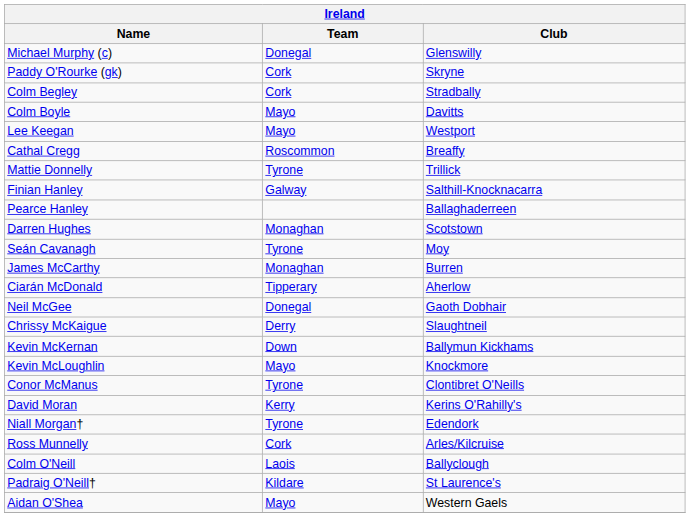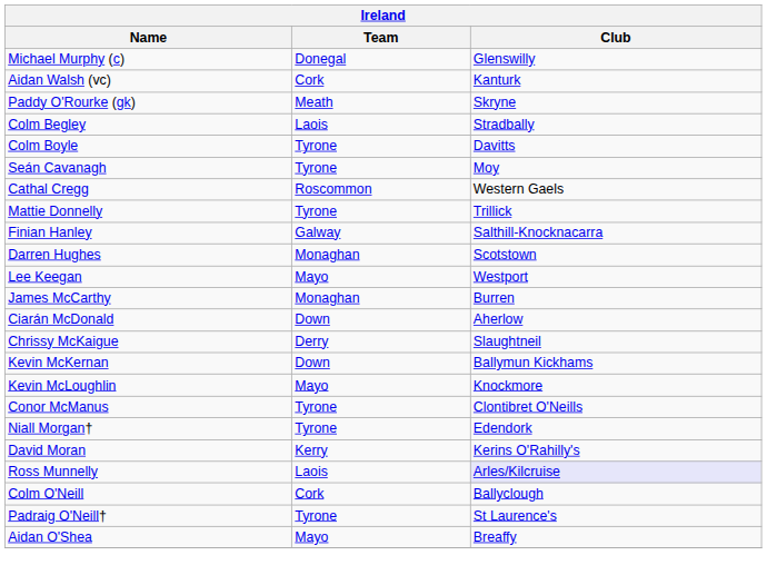 <table align="center" class="wikitable" style="width:70%;">
 <tr>
 <th colspan="3"> <a href='#'>Ireland</a></th>
 </tr>
 <tr>
 <th>Name</th>
 <th>Team</th>
 <th>Club</th>
 </tr>
 <tr>
 <td><a href='#'>Michael Murphy</a> (<a href='#'>c</a>)</td>
 <td><a href='#'>Donegal</a></td>
 <td><a href='#'>Glenswilly</a></td>
 </tr>
 <tr>
+<td><a href='#'>Aidan Walsh</a> (vc)</td>
+<td><a href='#'>Cork</a></td>
+<td><a href='#'>Kanturk</a></td>
+</tr>
+<tr>
 <td><a href='#'>Paddy O'Rourke</a> (<a href='#'>gk</a>)</td>
-<td><a href='#'>Cork</a></td>
+<td><a href='#'>Meath</a></td>
 <td><a href='#'>Skryne</a></td>
 </tr>
 <tr>
 <td><a href='#'>Colm Begley</a></td>
-<td><a href='#'>Cork</a></td>
+<td><a href='#'>Laois</a></td>
 <td><a href='#'>Stradbally</a></td>
 </tr>
 <tr>
 <td><a href='#'>Colm Boyle</a></td>
-<td><a href='#'>Mayo</a></td>
+<td><a href='#'>Tyrone</a></td>
 <td><a href='#'>Davitts</a></td>
 </tr>
 <tr>
-<td><a href='#'>Lee Keegan</a></td>
-<td><a href='#'>Mayo</a></td>
-<td><a href='#'>Westport</a></td>
+<td><a href='#'>Seán Cavanagh</a></td>
+<td><a href='#'>Tyrone</a></td>
+<td><a href='#'>Moy</a></td>
 </tr>
 <tr>
 <td><a href='#'>Cathal Cregg</a></td>
 <td><a href='#'>Roscommon</a></td>
-<td><a href='#'>Breaffy</a></td>
+<td>Western Gaels</td>
 </tr>
 <tr>
 <td><a href='#'>Mattie Donnelly</a></td>
 <td><a href='#'>Tyrone</a></td>
 <td><a href='#'>Trillick</a></td>
 </tr>
 <tr>
 <td><a href='#'>Finian Hanley</a></td>
 <td><a href='#'>Galway</a></td>
 <td><a href='#'>Salthill-Knocknacarra</a></td>
 </tr>
 <tr>
-<td><a href='#'>Pearce Hanley</a></td>
-<td></td>
-<td><a href='#'>Ballaghaderreen</a></td>
-</tr>
-<tr>
 <td><a href='#'>Darren Hughes</a></td>
 <td><a href='#'>Monaghan</a></td>
 <td><a href='#'>Scotstown</a></td>
 </tr>
 <tr>
-<td><a href='#'>Seán Cavanagh</a></td>
-<td><a href='#'>Tyrone</a></td>
-<td><a href='#'>Moy</a></td>
+<td><a href='#'>Lee Keegan</a></td>
+<td><a href='#'>Mayo</a></td>
+<td><a href='#'>Westport</a></td>
 </tr>
 <tr>
 <td><a href='#'>James McCarthy</a></td>
 <td><a href='#'>Monaghan</a></td>
 <td><a href='#'>Burren</a></td>
 </tr>
 <tr>
 <td><a href='#'>Ciarán McDonald</a></td>
-<td><a href='#'>Tipperary</a></td>
+<td><a href='#'>Down</a></td>
 <td><a href='#'>Aherlow</a></td>
-</tr>
-<tr>
-<td><a href='#'>Neil McGee</a></td>
-<td><a href='#'>Donegal</a></td>
-<td><a href='#'>Gaoth Dobhair</a></td>
 </tr>
 <tr>
 <td><a href='#'>Chrissy McKaigue</a></td>
 <td><a href='#'>Derry</a></td>
 <td><a href='#'>Slaughtneil</a></td>
 </tr>
 <tr>
 <td><a href='#'>Kevin McKernan</a></td>
 <td><a href='#'>Down</a></td>
 <td><a href='#'>Ballymun Kickhams</a></td>
 </tr>
 <tr>
 <td><a href='#'>Kevin McLoughlin</a></td>
 <td><a href='#'>Mayo</a></td>
 <td><a href='#'>Knockmore</a></td>
 </tr>
 <tr>
 <td><a href='#'>Conor McManus</a></td>
 <td><a href='#'>Tyrone</a></td>
 <td><a href='#'>Clontibret O'Neills</a></td>
 </tr>
 <tr>
+<td><a href='#'>Niall Morgan</a>†</td>
+<td><a href='#'>Tyrone</a></td>
+<td><a href='#'>Edendork</a></td>
+</tr>
+<tr>
 <td><a href='#'>David Moran</a></td>
 <td><a href='#'>Kerry</a></td>
 <td><a href='#'>Kerins O'Rahilly's</a></td>
 </tr>
 <tr>
-<td><a href='#'>Niall Morgan</a>†</td>
-<td><a href='#'>Tyrone</a></td>
-<td><a href='#'>Edendork</a></td>
-</tr>
-<tr>
 <td><a href='#'>Ross Munnelly</a></td>
-<td><a href='#'>Cork</a></td>
-<td><a href='#'>Arles/Kilcruise</a></td>
+<td><a href='#'>Laois</a></td>
+<td style="background: lavender;"><a href='#'>Arles/Kilcruise</a></td>
 </tr>
 <tr>
 <td><a href='#'>Colm O'Neill</a></td>
-<td><a href='#'>Laois</a></td>
+<td><a href='#'>Cork</a></td>
 <td><a href='#'>Ballyclough</a></td>
 </tr>
 <tr>
 <td><a href='#'>Padraig O'Neill</a>†</td>
-<td><a href='#'>Kildare</a></td>
+<td><a href='#'>Tyrone</a></td>
 <td><a href='#'>St Laurence's</a></td>
 </tr>
 <tr>
 <td><a href='#'>Aidan O'Shea</a></td>
 <td><a href='#'>Mayo</a></td>
-<td>Western Gaels</td>
+<td><a href='#'>Breaffy</a></td>
 </tr>
 <tr>
 </tr>
 </table>
